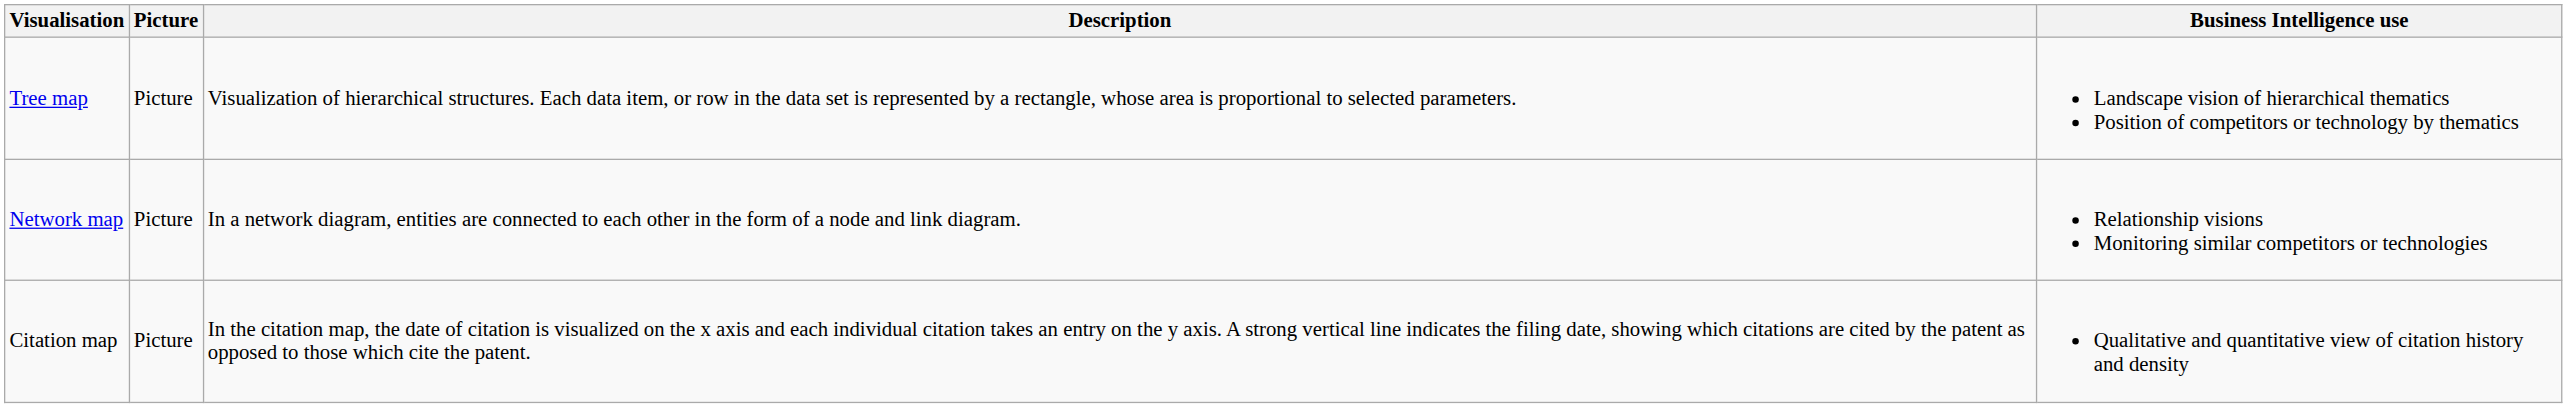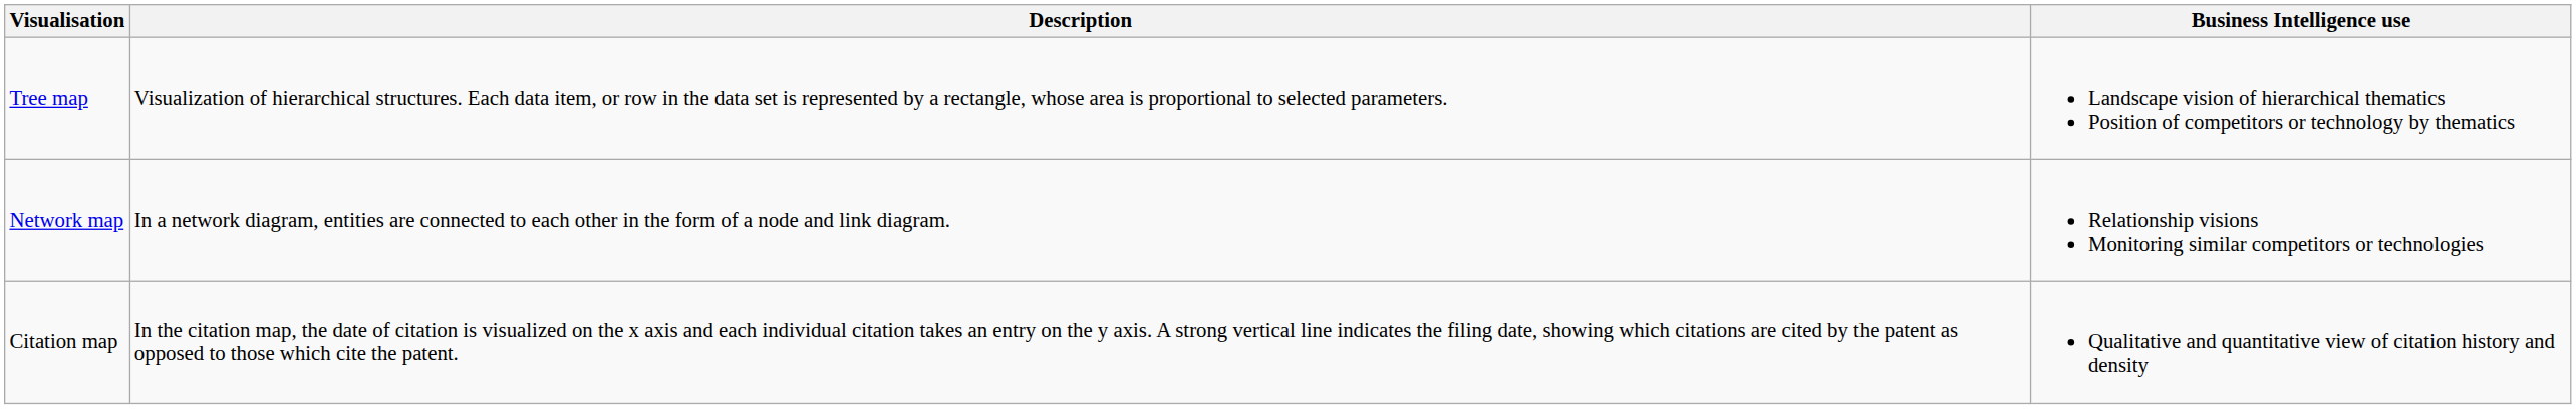 <table class="wikitable">
 <tr>
 <th>Visualisation</th>
-<th>Picture</th>
 <th>Description</th>
 <th>Business Intelligence use</th>
 </tr>
 <tr>
 <td><a href='#'>Tree map</a></td>
-<td>Picture</td>
 <td>Visualization of hierarchical structures. Each data item, or row in the data set is represented by a rectangle, whose area is proportional to selected parameters.</td>
 <td><br><ul><li>Landscape vision of hierarchical thematics</li><li>Position of competitors or technology by thematics</li></ul></td>
 </tr>
 <tr>
 <td><a href='#'>Network map</a></td>
-<td>Picture</td>
 <td>In a network diagram, entities are connected to each other in the form of a node and link diagram.</td>
 <td><br><ul><li>Relationship visions</li><li>Monitoring similar competitors or technologies</li></ul></td>
 </tr>
 <tr>
 <td>Citation map</td>
-<td>Picture</td>
 <td>In the citation map, the date of citation is visualized on the x axis and each individual citation takes an entry on the y axis. A strong vertical line indicates the filing date, showing which citations are cited by the patent as opposed to those which cite the patent.</td>
 <td><br><ul><li>Qualitative and quantitative view of citation history and density</li></ul></td>
 </tr>
 </table>
